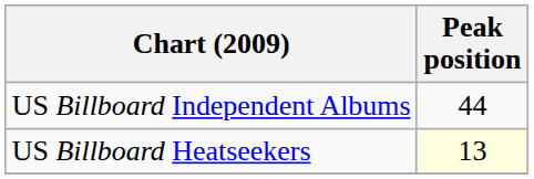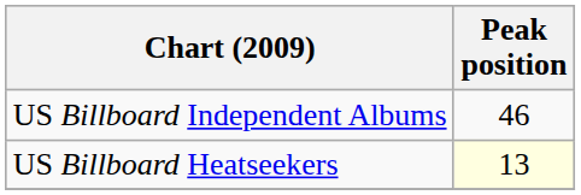 <table class="wikitable">
 <tr>
 <th>Chart (2009)</th>
 <th>Peak<br>position</th>
 </tr>
 <tr>
 <td>US <em>Billboard</em> <a href='#'>Independent Albums</a></td>
-<td align="center">44</td>
+<td align="center">46</td>
 </tr>
 <tr>
 <td>US <em>Billboard</em> <a href='#'>Heatseekers</a></td>
 <td align="center" style="background: lightyellow;">13</td>
 </tr>
 <tr>
 </tr>
 </table>
